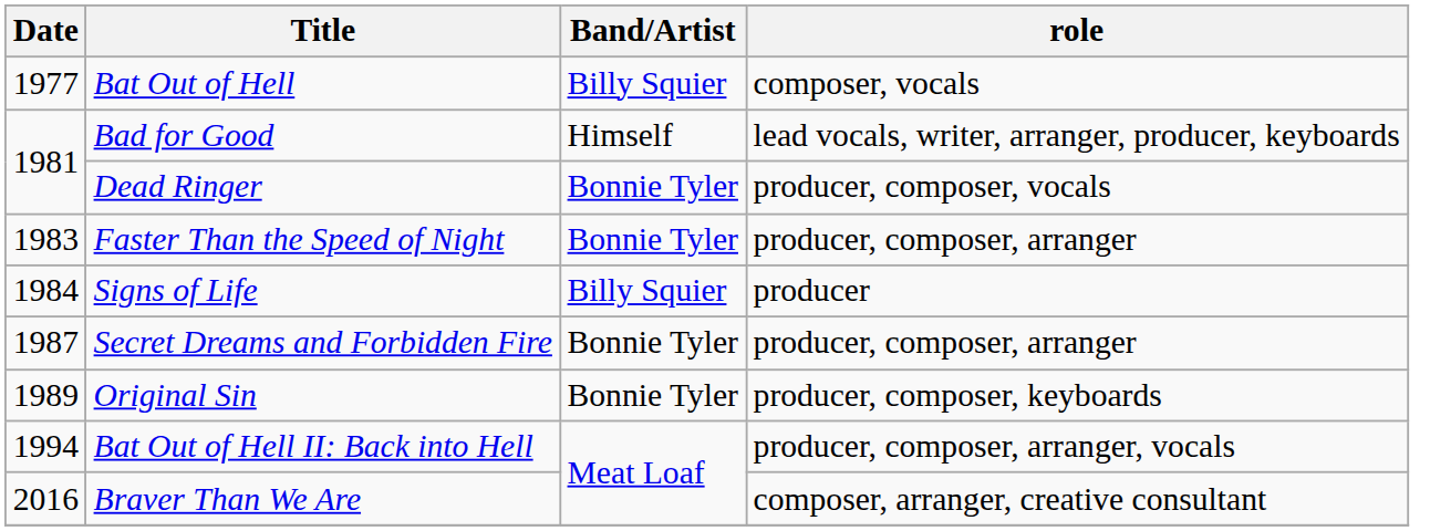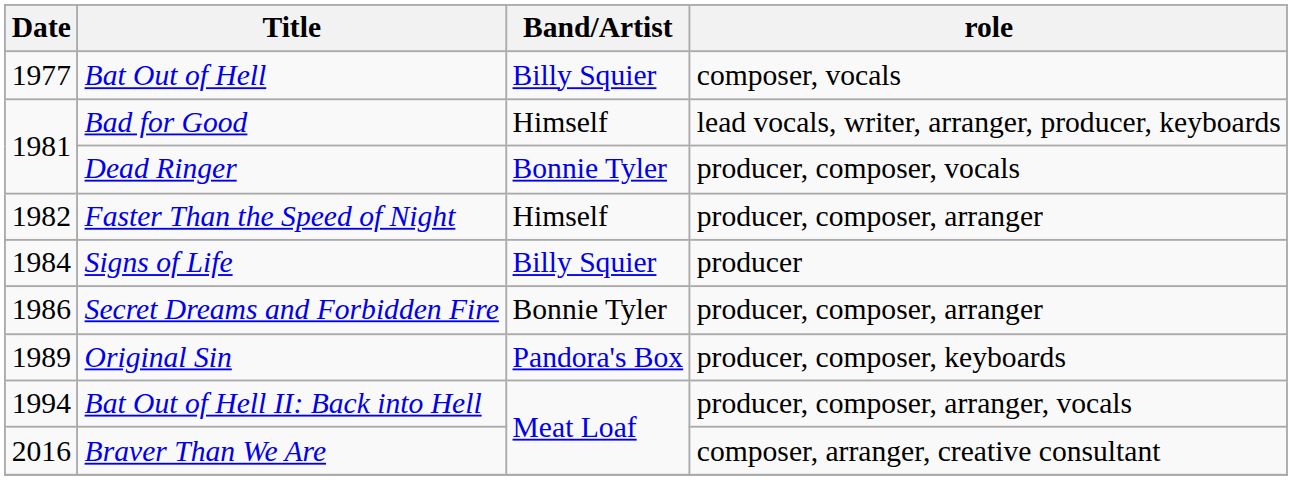 <table class="wikitable">
 <tr>
 <th>Date</th>
 <th>Title</th>
 <th>Band/Artist</th>
 <th>role</th>
 </tr>
 <tr>
 <td align="left" valign="center">1977</td>
 <td align="left" valign="center"><em><a href='#'>Bat Out of Hell</a></em></td>
 <td align="left" valign="center"><a href='#'>Billy Squier</a></td>
 <td align="left" valign="center">composer, vocals</td>
 </tr>
 <tr>
 <td align="left" valign="center" rowspan="2">1981</td>
 <td align="left" valign="center"><em><a href='#'>Bad for Good</a></em></td>
 <td align="left" valign="center">Himself</td>
 <td align="left" valign="center">lead vocals, writer, arranger, producer, keyboards</td>
 </tr>
 <tr>
 <td align="left" valign="center"><em><a href='#'>Dead Ringer</a></em></td>
 <td align="left" valign="center"><a href='#'>Bonnie Tyler</a></td>
 <td align="left" valign="center">producer, composer, vocals</td>
 </tr>
 <tr>
-<td align="left" valign="center">1983</td>
+<td align="left" valign="center">1982</td>
 <td align="left" valign="center"><em><a href='#'>Faster Than the Speed of Night</a></em></td>
-<td align="left" valign="center"><a href='#'>Bonnie Tyler</a></td>
+<td align="left" valign="center">Himself</td>
 <td align="left" valign="center">producer, composer, arranger</td>
 </tr>
 <tr>
 <td align="left" valign="center">1984</td>
 <td align="left" valign="center"><em><a href='#'>Signs of Life</a></em></td>
 <td align="left" valign="center"><a href='#'>Billy Squier</a></td>
 <td align="left" valign="center">producer</td>
 </tr>
 <tr>
-<td align="left" valign="center">1987</td>
+<td align="left" valign="center">1986</td>
 <td align="left" valign="center"><em><a href='#'>Secret Dreams and Forbidden Fire</a></em></td>
 <td align="left" valign="center">Bonnie Tyler</td>
 <td align="left" valign="center">producer, composer, arranger</td>
 </tr>
 <tr>
 <td align="left" valign="center">1989</td>
 <td align="left" valign="center"><em><a href='#'>Original Sin</a></em></td>
-<td align="left" valign="center">Bonnie Tyler</td>
+<td align="left" valign="center"><a href='#'>Pandora's Box</a></td>
 <td align="left" valign="center">producer, composer, keyboards</td>
 </tr>
 <tr>
 <td align="left" valign="center">1994</td>
 <td align="left" valign="center"><em><a href='#'>Bat Out of Hell II: Back into Hell</a></em></td>
 <td align="left" valign="center"  rowspan="2"><a href='#'>Meat Loaf</a></td>
 <td align="left" valign="center">producer, composer, arranger, vocals</td>
 </tr>
 <tr>
 <td align="left" valign="center">2016</td>
 <td align="left" valign="center"><em><a href='#'>Braver Than We Are</a></em></td>
 <td align="left" valign="center">composer, arranger, creative consultant</td>
 </tr>
 <tr>
 </tr>
 </table>
